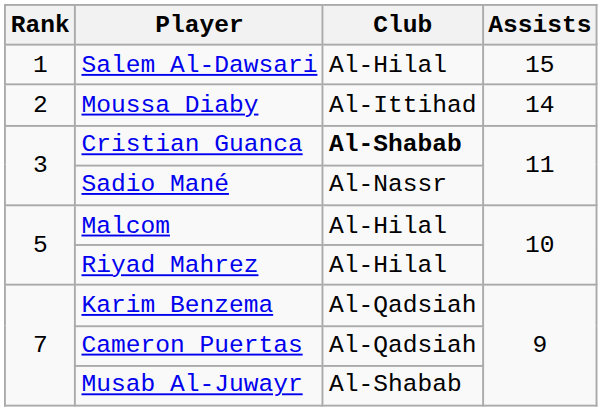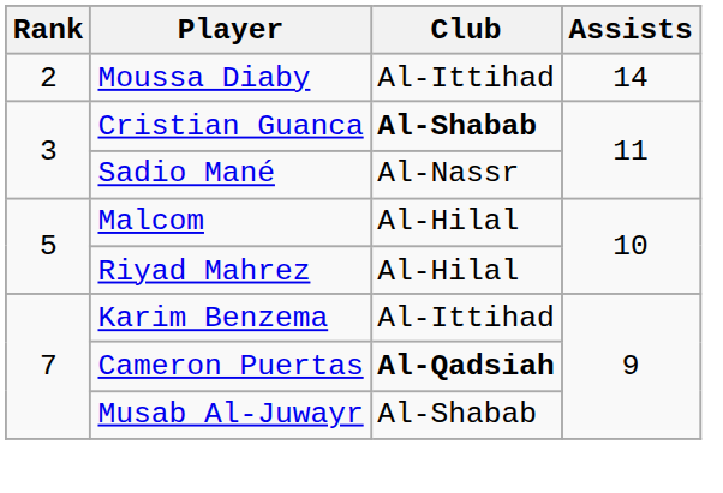 <table class="wikitable" style="text-align:center">
 <tr>
 <th>Rank</th>
 <th>Player</th>
 <th>Club</th>
 <th>Assists</th>
-</tr>
-<tr>
-<td>1</td>
-<td align="left"> <a href='#'>Salem Al-Dawsari</a></td>
-<td align="left">Al-Hilal</td>
-<td>15</td>
 </tr>
 <tr>
 <td>2</td>
 <td align="left"> <a href='#'>Moussa Diaby</a></td>
 <td align="left">Al-Ittihad</td>
 <td>14</td>
 </tr>
 <tr>
 <td rowspan="2">3</td>
 <td align="left"> <a href='#'>Cristian Guanca</a></td>
 <td align="left"><strong>Al-Shabab</strong></td>
 <td rowspan="2">11</td>
 </tr>
 <tr>
 <td align="left"> <a href='#'>Sadio Mané</a></td>
 <td align="left">Al-Nassr</td>
 </tr>
 <tr>
 <td rowspan="2">5</td>
 <td align="left"> <a href='#'>Malcom</a></td>
 <td align="left">Al-Hilal</td>
 <td rowspan="2">10</td>
 </tr>
 <tr>
 <td align="left"> <a href='#'>Riyad Mahrez</a></td>
 <td align="left">Al-Hilal</td>
 </tr>
 <tr>
 <td rowspan="3">7</td>
 <td align="left"> <a href='#'>Karim Benzema</a></td>
-<td align="left">Al-Qadsiah</td>
+<td align="left">Al-Ittihad</td>
 <td rowspan="3">9</td>
 </tr>
 <tr>
 <td align="left"> <a href='#'>Cameron Puertas</a></td>
-<td align="left">Al-Qadsiah</td>
+<td align="left"><strong>Al-Qadsiah</strong></td>
 </tr>
 <tr>
 <td align="left"> <a href='#'>Musab Al-Juwayr</a></td>
 <td align="left">Al-Shabab</td>
 </tr>
 </table>
